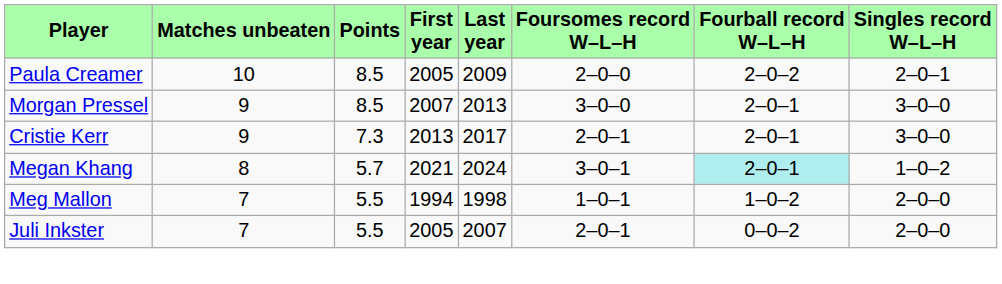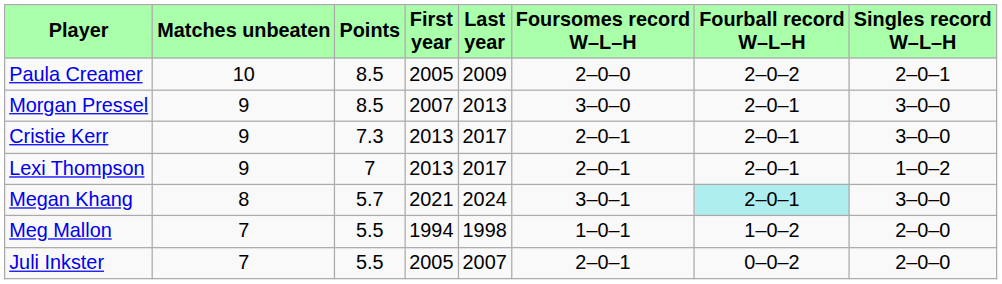 <table class="wikitable" style="text-align:center">
 <tr style="background:#aaffaa;">
 <td><strong>Player</strong></td>
 <td><strong>Matches unbeaten</strong></td>
 <td><strong>Points</strong></td>
 <td><strong>First<br>year</strong></td>
 <td><strong>Last<br>year</strong></td>
 <td><strong>Foursomes record<br>W–L–H</strong></td>
 <td><strong>Fourball record<br>W–L–H</strong></td>
 <td><strong>Singles record<br>W–L–H</strong></td>
 </tr>
 <tr>
 <td align=left><a href='#'>Paula Creamer</a></td>
 <td>10</td>
 <td>8.5</td>
 <td>2005</td>
 <td>2009</td>
 <td>2–0–0</td>
 <td>2–0–2</td>
 <td>2–0–1</td>
 </tr>
 <tr>
 <td align=left><a href='#'>Morgan Pressel</a></td>
 <td>9</td>
 <td>8.5</td>
 <td>2007</td>
 <td>2013</td>
 <td>3–0–0</td>
 <td>2–0–1</td>
 <td>3–0–0</td>
 </tr>
 <tr>
 <td align=left><a href='#'>Cristie Kerr</a></td>
 <td>9</td>
 <td>7.3</td>
 <td>2013</td>
 <td>2017</td>
 <td>2–0–1</td>
 <td>2–0–1</td>
 <td>3–0–0</td>
 </tr>
 <tr>
+<td align=left><a href='#'>Lexi Thompson</a></td>
+<td>9</td>
+<td>7</td>
+<td>2013</td>
+<td>2017</td>
+<td>2–0–1</td>
+<td>2–0–1</td>
+<td>1–0–2</td>
+</tr>
+<tr>
 <td align=left><a href='#'>Megan Khang</a></td>
 <td>8</td>
 <td>5.7</td>
 <td>2021</td>
 <td>2024</td>
 <td>3–0–1</td>
 <td style="background: paleturquoise;">2–0–1</td>
-<td>1–0–2</td>
+<td>3–0–0</td>
 </tr>
 <tr>
 <td align=left><a href='#'>Meg Mallon</a></td>
 <td>7</td>
 <td>5.5</td>
 <td>1994</td>
 <td>1998</td>
 <td>1–0–1</td>
 <td>1–0–2</td>
 <td>2–0–0</td>
 </tr>
 <tr>
 <td align=left><a href='#'>Juli Inkster</a></td>
 <td>7</td>
 <td>5.5</td>
 <td>2005</td>
 <td>2007</td>
 <td>2–0–1</td>
 <td>0–0–2</td>
 <td>2–0–0</td>
 </tr>
 </table>
